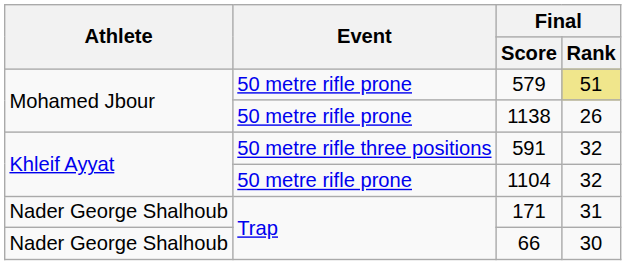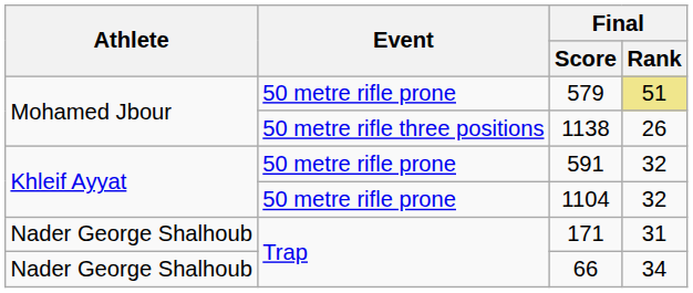 <table class="wikitable" style="font-size:90%">
 <tr>
 <th rowspan="2">Athlete</th>
 <th rowspan="2">Event</th>
 <th colspan="2">Final</th>
 </tr>
 <tr>
 <th>Score</th>
 <th>Rank</th>
 </tr>
 <tr>
 <td rowspan=2>Mohamed Jbour</td>
 <td><a href='#'>50 metre rifle prone</a></td>
 <td style="text-align:center;">579</td>
 <td style="background: khaki; text-align:center;">51</td>
 </tr>
 <tr>
-<td><a href='#'>50 metre rifle prone</a></td>
+<td><a href='#'>50 metre rifle three positions</a></td>
 <td style="text-align:center;">1138</td>
 <td style="text-align:center;">26</td>
 </tr>
 <tr>
 <td rowspan=2><a href='#'>Khleif Ayyat</a></td>
-<td><a href='#'>50 metre rifle three positions</a></td>
+<td><a href='#'>50 metre rifle prone</a></td>
 <td style="text-align:center;">591</td>
 <td style="text-align:center;">32</td>
 </tr>
 <tr>
 <td><a href='#'>50 metre rifle prone</a></td>
 <td style="text-align:center;">1104</td>
 <td style="text-align:center;">32</td>
 </tr>
 <tr>
 <td>Nader George Shalhoub</td>
 <td rowspan=2><a href='#'>Trap</a></td>
 <td style="text-align:center;">171</td>
 <td style="text-align:center;">31</td>
 </tr>
 <tr>
 <td>Nader George Shalhoub</td>
 <td style="text-align:center;">66</td>
-<td style="text-align:center;">30</td>
+<td style="text-align:center;">34</td>
 </tr>
 </table>
